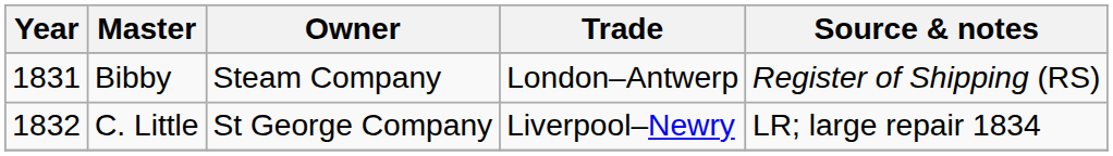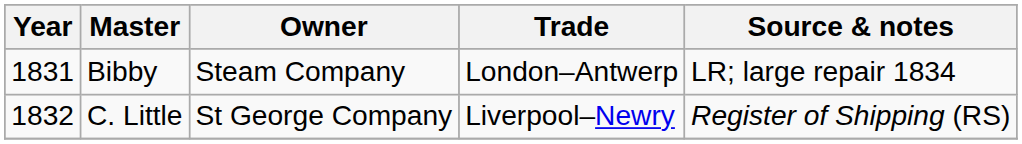 <table class="sortable wikitable">
 <tr>
 <th>Year</th>
 <th>Master</th>
 <th>Owner</th>
 <th>Trade</th>
 <th>Source & notes</th>
 </tr>
 <tr>
 <td>1831</td>
 <td>Bibby</td>
 <td>Steam Company</td>
 <td>London–Antwerp</td>
-<td><em>Register of Shipping</em> (RS)</td>
+<td>LR; large repair 1834</td>
 </tr>
 <tr>
 <td>1832</td>
 <td>C. Little</td>
 <td>St George Company</td>
 <td>Liverpool–<a href='#'>Newry</a></td>
-<td>LR; large repair 1834</td>
+<td><em>Register of Shipping</em> (RS)</td>
 </tr>
 <tr>
 </tr>
 </table>
